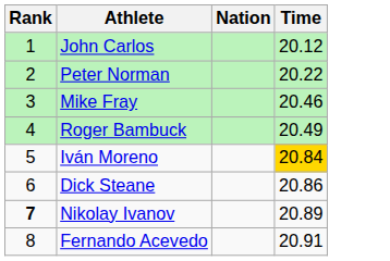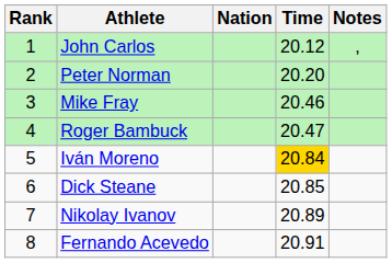 <table class="wikitable sortable" style="text-align:center">
 <tr>
 <th>Rank</th>
 <th>Athlete</th>
 <th>Nation</th>
 <th>Time</th>
+<th>Notes</th>
 </tr>
 <tr bgcolor=bbf3bb>
 <td>1</td>
 <td align=left><a href='#'>John Carlos</a></td>
 <td align=left></td>
 <td>20.12</td>
+<td>, </td>
 </tr>
 <tr bgcolor=bbf3bb>
 <td>2</td>
 <td align=left><a href='#'>Peter Norman</a></td>
 <td align=left></td>
-<td>20.22</td>
+<td>20.20</td>
+<td></td>
 </tr>
 <tr bgcolor=bbf3bb>
 <td>3</td>
 <td align=left><a href='#'>Mike Fray</a></td>
 <td align=left></td>
 <td>20.46</td>
+<td></td>
 </tr>
 <tr bgcolor=bbf3bb>
 <td>4</td>
 <td align=left><a href='#'>Roger Bambuck</a></td>
 <td align=left></td>
-<td>20.49</td>
+<td>20.47</td>
+<td></td>
 </tr>
 <tr>
 <td>5</td>
 <td align=left><a href='#'>Iván Moreno</a></td>
 <td align=left></td>
 <td style="background: gold;">20.84</td>
+<td></td>
 </tr>
 <tr>
 <td>6</td>
 <td align=left><a href='#'>Dick Steane</a></td>
 <td align=left></td>
-<td>20.86</td>
+<td>20.85</td>
+<td></td>
 </tr>
 <tr>
-<td><strong>7</strong></td>
+<td>7</td>
 <td align=left><a href='#'>Nikolay Ivanov</a></td>
 <td align=left></td>
 <td>20.89</td>
+<td></td>
 </tr>
 <tr>
 <td>8</td>
 <td align=left><a href='#'>Fernando Acevedo</a></td>
 <td align=left></td>
 <td>20.91</td>
+<td></td>
 </tr>
 </table>
